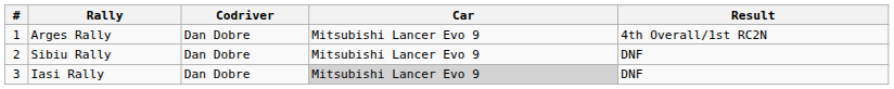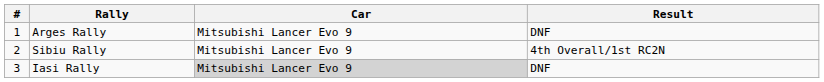 <table class="wikitable" width="75%">
 <tr>
 <th>#</th>
 <th>Rally</th>
-<th>Codriver</th>
 <th>Car</th>
 <th>Result</th>
 </tr>
 <tr>
 <td align="center">1</td>
 <td>Arges Rally</td>
-<td>Dan Dobre</td>
+<td>Mitsubishi Lancer Evo 9</td>
+<td>DNF</td>
+</tr>
+<tr>
+<td align="center">2</td>
+<td>Sibiu Rally</td>
 <td>Mitsubishi Lancer Evo 9</td>
 <td>4th Overall/1st RC2N</td>
 </tr>
 <tr>
-<td align="center">2</td>
-<td>Sibiu Rally</td>
-<td>Dan Dobre</td>
-<td>Mitsubishi Lancer Evo 9</td>
-<td>DNF</td>
-</tr>
-<tr>
 <td align="center">3</td>
 <td>Iasi Rally</td>
-<td>Dan Dobre</td>
 <td style="background: lightgrey;">Mitsubishi Lancer Evo 9</td>
 <td>DNF</td>
 </tr>
 </table>
